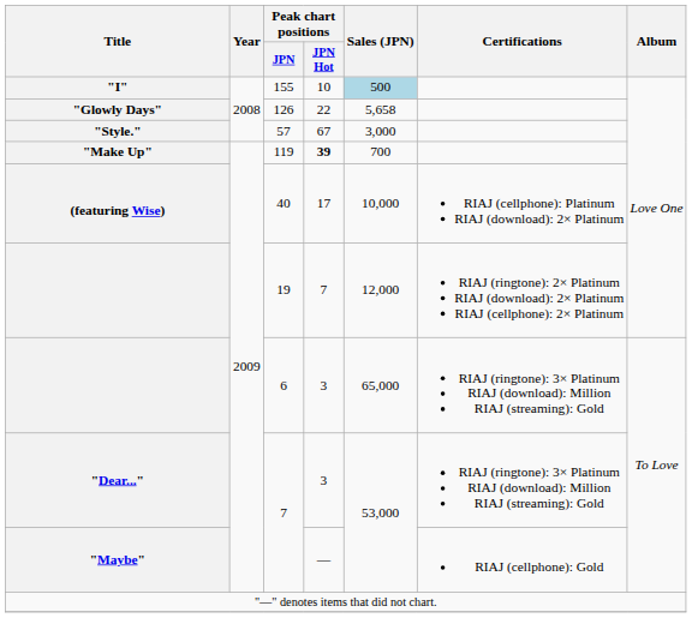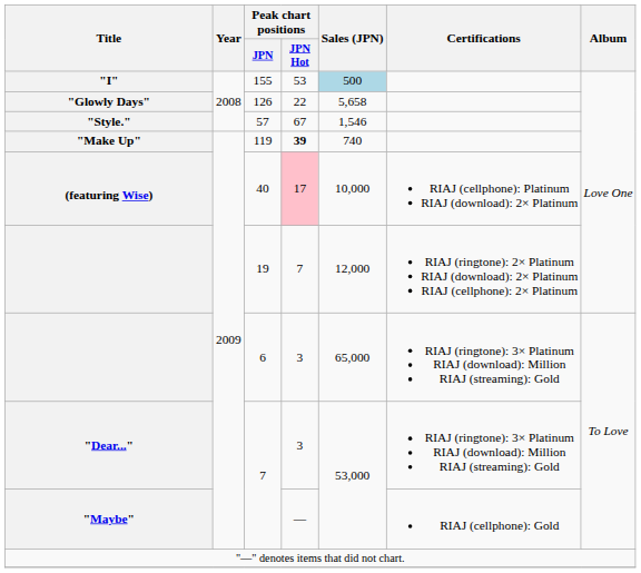 <table class="wikitable plainrowheaders" style="text-align:center;">
 <tr>
 <th scope="col" rowspan="2" style="width:16em;">Title</th>
 <th scope="col" rowspan="2">Year</th>
 <th scope="col" colspan="2">Peak chart positions</th>
 <th scope="col" rowspan="2">Sales (JPN)</th>
 <th scope="col" rowspan="2">Certifications</th>
 <th scope="col" rowspan="2">Album</th>
 </tr>
 <tr>
 <th scope="col" style="width:2.8em;font-size:90%;"><a href='#'>JPN</a><br></th>
 <th scope="col" style="width:2.8em;font-size:90%;"><a href='#'>JPN Hot</a><br></th>
 </tr>
 <tr>
 <th scope="row">"I"</th>
 <td rowspan="3">2008</td>
 <td>155</td>
-<td>10</td>
+<td>53</td>
 <td style="background: lightblue;">500</td>
 <td></td>
 <td rowspan="6"><em>Love One</em></td>
 </tr>
 <tr>
 <th scope="row">"Glowly Days"</th>
 <td>126</td>
 <td>22</td>
 <td>5,658</td>
 <td></td>
 </tr>
 <tr>
 <th scope="row">"Style."</th>
 <td>57</td>
 <td>67</td>
-<td>3,000</td>
+<td>1,546</td>
 <td></td>
 </tr>
 <tr>
 <th scope="row">"Make Up"</th>
 <td rowspan="6">2009</td>
 <td>119</td>
 <td><strong>39</strong></td>
-<td>700</td>
+<td>740</td>
 <td></td>
 </tr>
 <tr>
 <th scope="row"><br><span>(featuring <a href='#'>Wise</a>)</span></th>
 <td>40</td>
-<td>17</td>
+<td style="background: pink;">17</td>
 <td>10,000</td>
 <td><br><ul><li>RIAJ <span>(cellphone)</span>: Platinum</li><li>RIAJ <span>(download)</span>: 2× Platinum</li></ul></td>
 </tr>
 <tr>
 <th scope="row"></th>
 <td>19</td>
 <td>7</td>
 <td>12,000</td>
 <td><br><ul><li>RIAJ <span>(ringtone)</span>: 2× Platinum</li><li>RIAJ <span>(download)</span>: 2× Platinum</li><li>RIAJ <span>(cellphone)</span>: 2× Platinum</li></ul></td>
 </tr>
 <tr>
 <th scope="row"></th>
 <td>6</td>
 <td>3</td>
 <td>65,000</td>
 <td><br><ul><li>RIAJ <span>(ringtone)</span>: 3× Platinum</li><li>RIAJ <span>(download)</span>: Million</li><li>RIAJ <span>(streaming)</span>: Gold</li></ul></td>
 <td rowspan="3"><em>To Love</em></td>
 </tr>
 <tr>
 <th scope="row">"<a href='#'>Dear...</a>"</th>
 <td rowspan="2">7</td>
 <td>3</td>
 <td rowspan="2">53,000</td>
 <td><br><ul><li>RIAJ <span>(ringtone)</span>: 3× Platinum</li><li>RIAJ <span>(download)</span>: Million</li><li>RIAJ <span>(streaming)</span>: Gold</li></ul></td>
 </tr>
 <tr>
 <th scope="row">"<a href='#'>Maybe</a>"</th>
 <td>—</td>
 <td><br><ul><li>RIAJ <span>(cellphone)</span>: Gold</li></ul></td>
 </tr>
 <tr>
 <td colspan="8" align="center" style="font-size:90%;">"—" denotes items that did not chart.</td>
 </tr>
 <tr>
 </tr>
 </table>
